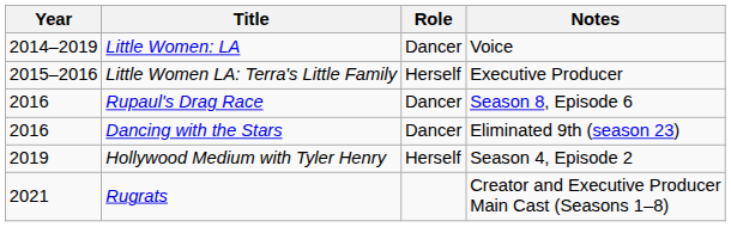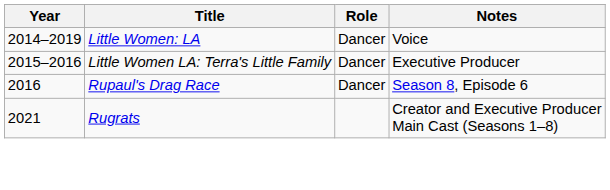 <table class="wikitable">
 <tr>
 <th>Year</th>
 <th>Title</th>
 <th>Role</th>
 <th>Notes</th>
 </tr>
 <tr>
 <td>2014–2019</td>
 <td><em><a href='#'>Little Women: LA</a></em></td>
 <td>Dancer</td>
 <td>Voice</td>
 </tr>
 <tr>
 <td>2015–2016</td>
 <td><em>Little Women LA: Terra's Little Family</em></td>
-<td>Herself</td>
+<td>Dancer</td>
 <td>Executive Producer</td>
 </tr>
 <tr>
 <td>2016</td>
 <td><em><a href='#'>Rupaul's Drag Race</a></em></td>
 <td>Dancer</td>
 <td><a href='#'>Season 8</a>, Episode 6</td>
 </tr>
 <tr>
-<td>2016</td>
-<td><em><a href='#'>Dancing with the Stars</a></em></td>
-<td>Dancer</td>
-<td>Eliminated 9th (<a href='#'>season 23</a>)</td>
-</tr>
-<tr>
-<td>2019</td>
-<td><em>Hollywood Medium with Tyler Henry</em></td>
-<td>Herself</td>
-<td>Season 4, Episode 2</td>
-</tr>
-<tr>
 <td>2021</td>
 <td><em><a href='#'>Rugrats</a></em></td>
 <td></td>
 <td>Creator and Executive Producer<br>Main Cast (Seasons 1–8)</td>
 </tr>
 </table>
